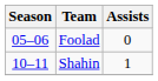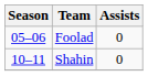 <table class="wikitable" style="text-align: center;">
 <tr>
 <th>Season</th>
 <th>Team</th>
 <th>Assists</th>
 </tr>
 <tr>
 <td><a href='#'>05–06</a></td>
 <td align="left"><a href='#'>Foolad</a></td>
 <td>0</td>
 </tr>
 <tr>
 <td><a href='#'>10–11</a></td>
 <td align="left"><a href='#'>Shahin</a></td>
-<td>1</td>
+<td>0</td>
 </tr>
 <tr>
 </tr>
 </table>
